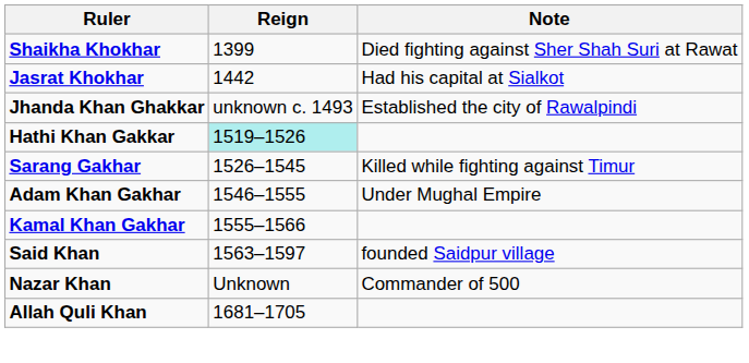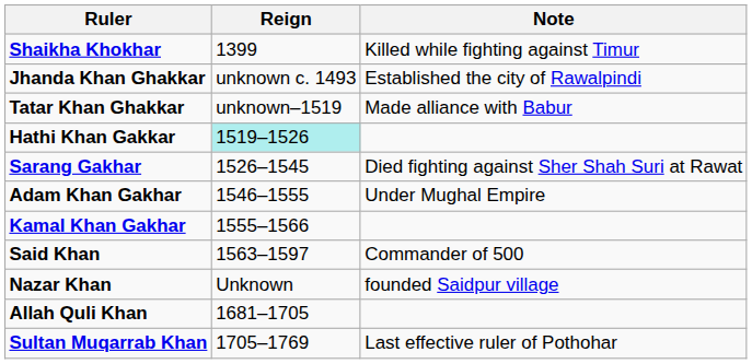 <table class="wikitable">
 <tr>
 <th>Ruler</th>
 <th>Reign</th>
 <th>Note</th>
 </tr>
 <tr>
 <td><strong><a href='#'>Shaikha Khokhar</a></strong></td>
 <td>1399</td>
-<td>Died fighting against <a href='#'>Sher Shah Suri</a> at Rawat</td>
-</tr>
-<tr>
-<td><strong><a href='#'>Jasrat Khokhar</a></strong></td>
-<td>  1442</td>
-<td>Had his capital at <a href='#'>Sialkot</a></td>
+<td>Killed while fighting against <a href='#'>Timur</a></td>
 </tr>
 <tr>
 <td><strong>Jhanda Khan Ghakkar</strong></td>
 <td>unknown  c. 1493</td>
 <td>Established the city of <a href='#'>Rawalpindi</a></td>
+</tr>
+<tr>
+<td><strong>Tatar Khan Ghakkar</strong></td>
+<td>unknown–1519</td>
+<td>Made alliance with <a href='#'>Babur</a></td>
 </tr>
 <tr>
 <td><strong>Hathi Khan Gakkar</strong></td>
 <td style="background: paleturquoise;">1519–1526</td>
 <td></td>
 </tr>
 <tr>
 <td><strong><a href='#'>Sarang Gakhar</a></strong></td>
 <td>1526–1545</td>
-<td>Killed while fighting against <a href='#'>Timur</a></td>
+<td>Died fighting against <a href='#'>Sher Shah Suri</a> at Rawat</td>
 </tr>
 <tr>
 <td><strong>Adam Khan Gakhar</strong></td>
 <td>1546–1555</td>
 <td>Under Mughal Empire</td>
 </tr>
 <tr>
 <td><strong><a href='#'>Kamal Khan Gakhar</a></strong></td>
 <td>1555–1566</td>
 <td></td>
 </tr>
 <tr>
 <td><strong>Said Khan</strong></td>
 <td>1563–1597</td>
-<td>founded <a href='#'>Saidpur village</a></td>
+<td>Commander of 500</td>
 </tr>
 <tr>
 <td><strong>Nazar Khan</strong></td>
 <td>Unknown</td>
-<td>Commander of 500</td>
+<td>founded <a href='#'>Saidpur village</a></td>
 </tr>
 <tr>
 <td><strong>Allah Quli Khan</strong></td>
 <td>1681–1705</td>
 <td></td>
 </tr>
+<tr>
+<td><strong><a href='#'>Sultan Muqarrab Khan</a></strong></td>
+<td>1705–1769</td>
+<td>Last effective ruler of Pothohar</td>
+</tr>
 </table>
